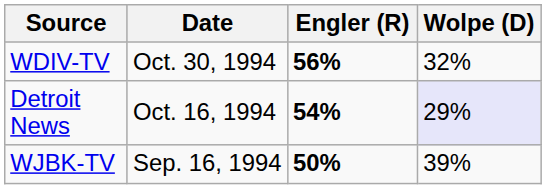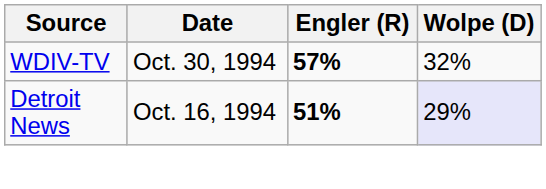 <table class="wikitable">
 <tr>
 <th width="75px">Source</th>
 <th width="100px">Date</th>
 <th width="80px">Engler (R)</th>
 <th width="75px">Wolpe (D)</th>
 </tr>
 <tr>
 <td><a href='#'>WDIV-TV</a></td>
 <td>Oct. 30, 1994</td>
-<td><strong>56%</strong></td>
+<td><strong>57%</strong></td>
 <td>32%</td>
 </tr>
 <tr>
 <td><a href='#'>Detroit News</a></td>
 <td>Oct. 16, 1994</td>
-<td><strong>54%</strong></td>
+<td><strong>51%</strong></td>
 <td style="background: lavender;">29%</td>
 </tr>
-<tr>
-<td><a href='#'>WJBK-TV</a></td>
-<td>Sep. 16, 1994</td>
-<td><strong>50%</strong></td>
-<td>39%</td>
-</tr>
 </table>
